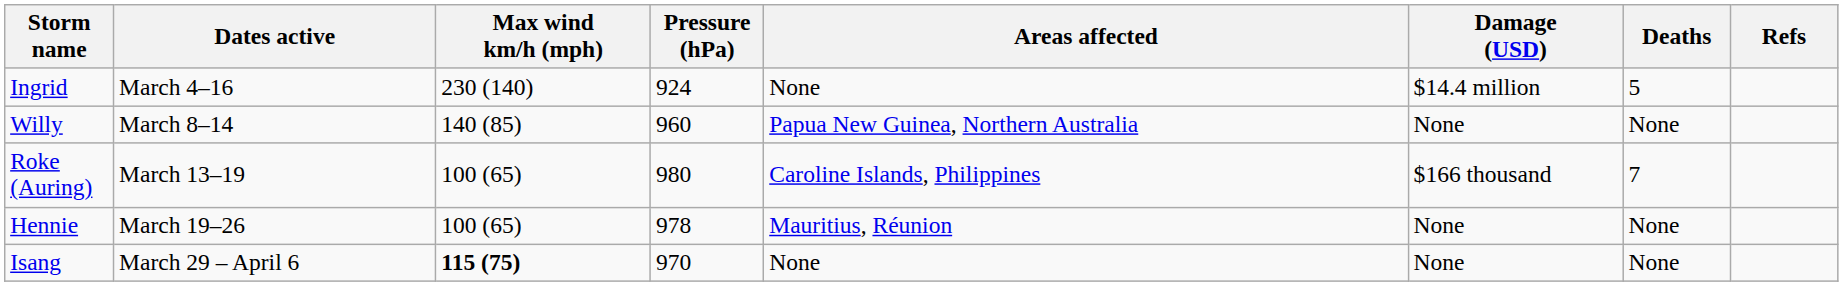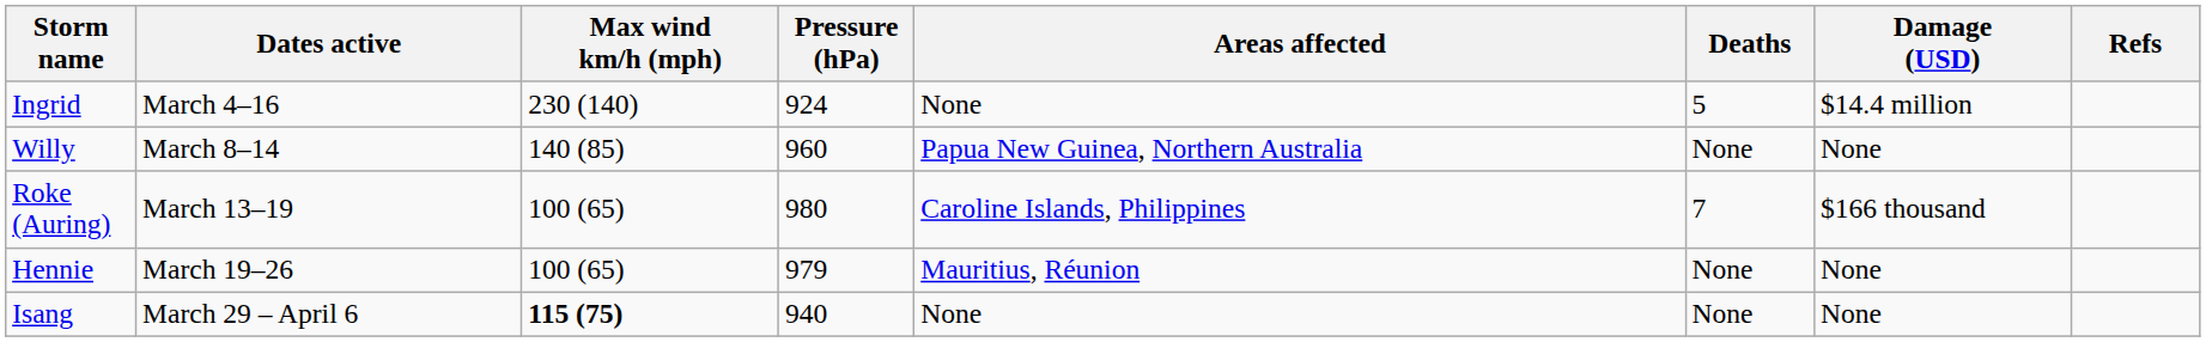 <table class="wikitable sortable">
 <tr>
 <th width="5%">Storm name</th>
 <th width="15%">Dates active</th>
 <th width="10%">Max wind<br>km/h (mph)</th>
 <th width="5%">Pressure<br>(hPa)</th>
 <th width="30%">Areas affected</th>
+<th width="5%">Deaths</th>
 <th width="10%">Damage<br>(<a href='#'>USD</a>)</th>
-<th width="5%">Deaths</th>
 <th width="5%">Refs</th>
 </tr>
 <tr>
 <td><a href='#'>Ingrid</a></td>
 <td>March 4–16</td>
 <td>230 (140)</td>
 <td>924</td>
 <td>None</td>
+<td>5</td>
 <td>$14.4 million</td>
-<td>5</td>
 <td></td>
 </tr>
 <tr>
 <td><a href='#'>Willy</a></td>
 <td>March 8–14</td>
 <td>140 (85)</td>
 <td>960</td>
 <td><a href='#'>Papua New Guinea</a>, <a href='#'>Northern Australia</a></td>
 <td>None</td>
 <td>None</td>
 <td></td>
 </tr>
 <tr>
 <td><a href='#'>Roke (Auring)</a></td>
 <td>March 13–19</td>
 <td>100 (65)</td>
 <td>980</td>
 <td><a href='#'>Caroline Islands</a>, <a href='#'>Philippines</a></td>
+<td>7</td>
 <td>$166 thousand</td>
-<td>7</td>
 <td></td>
 </tr>
 <tr>
 <td><a href='#'>Hennie</a></td>
 <td>March 19–26</td>
 <td>100 (65)</td>
-<td>978</td>
+<td>979</td>
 <td><a href='#'>Mauritius</a>, <a href='#'>Réunion</a></td>
 <td>None</td>
 <td>None</td>
 <td></td>
 </tr>
 <tr>
 <td><a href='#'>Isang</a></td>
 <td>March 29 – April 6</td>
 <td><strong>115 (75)</strong></td>
-<td>970</td>
+<td>940</td>
 <td>None</td>
 <td>None</td>
 <td>None</td>
 <td></td>
 </tr>
 </table>
